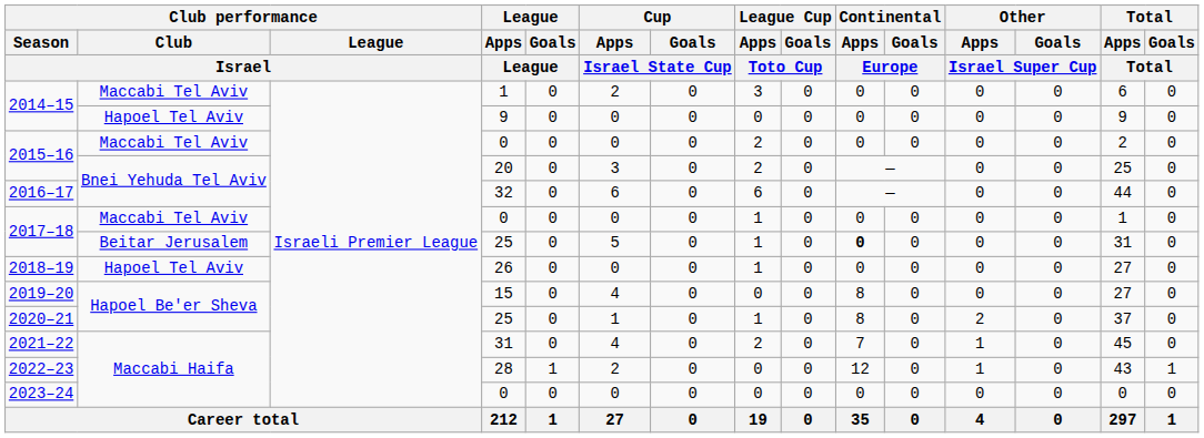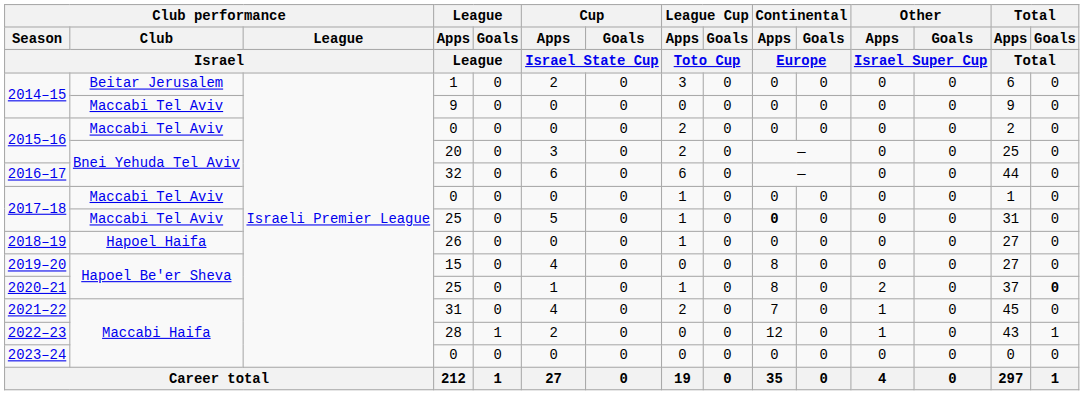 <table class="wikitable" style="text-align:center">
 <tr>
 <th colspan=3>Club performance</th>
 <th colspan=2>League</th>
 <th colspan=2>Cup</th>
 <th colspan=2>League Cup</th>
 <th colspan=2>Continental</th>
 <th colspan=2>Other</th>
 <th colspan=2>Total</th>
 </tr>
 <tr>
 <th>Season</th>
 <th>Club</th>
 <th>League</th>
 <th>Apps</th>
 <th>Goals</th>
 <th>Apps</th>
 <th>Goals</th>
 <th>Apps</th>
 <th>Goals</th>
 <th>Apps</th>
 <th>Goals</th>
 <th>Apps</th>
 <th>Goals</th>
 <th>Apps</th>
 <th>Goals</th>
 </tr>
 <tr>
 <th colspan=3>Israel</th>
 <th colspan=2>League</th>
 <th colspan=2><a href='#'>Israel State Cup</a></th>
 <th colspan=2><a href='#'>Toto Cup</a></th>
 <th colspan=2><a href='#'>Europe</a></th>
 <th colspan=2><a href='#'>Israel Super Cup</a></th>
 <th colspan=2>Total</th>
 </tr>
 <tr>
 <td rowspan="2"><a href='#'>2014–15</a></td>
-<td><a href='#'>Maccabi Tel Aviv</a></td>
+<td><a href='#'>Beitar Jerusalem</a></td>
 <td rowspan="13"><a href='#'>Israeli Premier League</a></td>
 <td>1</td>
 <td>0</td>
 <td>2</td>
 <td>0</td>
 <td>3</td>
 <td>0</td>
 <td>0</td>
 <td>0</td>
 <td>0</td>
 <td>0</td>
 <td>6</td>
 <td>0</td>
 </tr>
 <tr>
-<td><a href='#'>Hapoel Tel Aviv</a></td>
+<td><a href='#'>Maccabi Tel Aviv</a></td>
 <td>9</td>
 <td>0</td>
 <td>0</td>
 <td>0</td>
 <td>0</td>
 <td>0</td>
 <td>0</td>
 <td>0</td>
 <td>0</td>
 <td>0</td>
 <td>9</td>
 <td>0</td>
 </tr>
 <tr>
 <td rowspan="2"><a href='#'>2015–16</a></td>
 <td><a href='#'>Maccabi Tel Aviv</a></td>
 <td>0</td>
 <td>0</td>
 <td>0</td>
 <td>0</td>
 <td>2</td>
 <td>0</td>
 <td>0</td>
 <td>0</td>
 <td>0</td>
 <td>0</td>
 <td>2</td>
 <td>0</td>
 </tr>
 <tr>
 <td rowspan="2"><a href='#'>Bnei Yehuda Tel Aviv</a></td>
 <td>20</td>
 <td>0</td>
 <td>3</td>
 <td>0</td>
 <td>2</td>
 <td>0</td>
 <td colspan="2">—</td>
 <td>0</td>
 <td>0</td>
 <td>25</td>
 <td>0</td>
 </tr>
 <tr>
 <td><a href='#'>2016–17</a></td>
 <td>32</td>
 <td>0</td>
 <td>6</td>
 <td>0</td>
 <td>6</td>
 <td>0</td>
 <td colspan="2">—</td>
 <td>0</td>
 <td>0</td>
 <td>44</td>
 <td>0</td>
 </tr>
 <tr>
 <td rowspan="2"><a href='#'>2017–18</a></td>
 <td><a href='#'>Maccabi Tel Aviv</a></td>
 <td>0</td>
 <td>0</td>
 <td>0</td>
 <td>0</td>
 <td>1</td>
 <td>0</td>
 <td>0</td>
 <td>0</td>
 <td>0</td>
 <td>0</td>
 <td>1</td>
 <td>0</td>
 </tr>
 <tr>
-<td><a href='#'>Beitar Jerusalem</a></td>
+<td><a href='#'>Maccabi Tel Aviv</a></td>
 <td>25</td>
 <td>0</td>
 <td>5</td>
 <td>0</td>
 <td>1</td>
 <td>0</td>
 <td><strong>0</strong></td>
 <td>0</td>
 <td>0</td>
 <td>0</td>
 <td>31</td>
 <td>0</td>
 </tr>
 <tr>
 <td><a href='#'>2018–19</a></td>
-<td><a href='#'>Hapoel Tel Aviv</a></td>
+<td><a href='#'>Hapoel Haifa</a></td>
 <td>26</td>
 <td>0</td>
 <td>0</td>
 <td>0</td>
 <td>1</td>
 <td>0</td>
 <td>0</td>
 <td>0</td>
 <td>0</td>
 <td>0</td>
 <td>27</td>
 <td>0</td>
 </tr>
 <tr>
 <td><a href='#'>2019–20</a></td>
 <td rowspan="2"><a href='#'>Hapoel Be'er Sheva</a></td>
 <td>15</td>
 <td>0</td>
 <td>4</td>
 <td>0</td>
 <td>0</td>
 <td>0</td>
 <td>8</td>
 <td>0</td>
 <td>0</td>
 <td>0</td>
 <td>27</td>
 <td>0</td>
 </tr>
 <tr>
 <td><a href='#'>2020–21</a></td>
 <td>25</td>
 <td>0</td>
 <td>1</td>
 <td>0</td>
 <td>1</td>
 <td>0</td>
 <td>8</td>
 <td>0</td>
 <td>2</td>
 <td>0</td>
 <td>37</td>
-<td>0</td>
+<td><strong>0</strong></td>
 </tr>
 <tr>
 <td><a href='#'>2021–22</a></td>
 <td rowspan="3"><a href='#'>Maccabi Haifa</a></td>
 <td>31</td>
 <td>0</td>
 <td>4</td>
 <td>0</td>
 <td>2</td>
 <td>0</td>
 <td>7</td>
 <td>0</td>
 <td>1</td>
 <td>0</td>
 <td>45</td>
 <td>0</td>
 </tr>
 <tr>
 <td><a href='#'>2022–23</a></td>
 <td>28</td>
 <td>1</td>
 <td>2</td>
 <td>0</td>
 <td>0</td>
 <td>0</td>
 <td>12</td>
 <td>0</td>
 <td>1</td>
 <td>0</td>
 <td>43</td>
 <td>1</td>
 </tr>
 <tr>
 <td><a href='#'>2023–24</a></td>
 <td>0</td>
 <td>0</td>
 <td>0</td>
 <td>0</td>
 <td>0</td>
 <td>0</td>
 <td>0</td>
 <td>0</td>
 <td>0</td>
 <td>0</td>
 <td>0</td>
 <td>0</td>
 </tr>
 <tr>
 <th colspan="3">Career total</th>
 <th>212</th>
 <th>1</th>
 <th>27</th>
 <th>0</th>
 <th>19</th>
 <th>0</th>
 <th>35</th>
 <th>0</th>
 <th>4</th>
 <th>0</th>
 <th>297</th>
 <th>1</th>
 </tr>
 </table>
